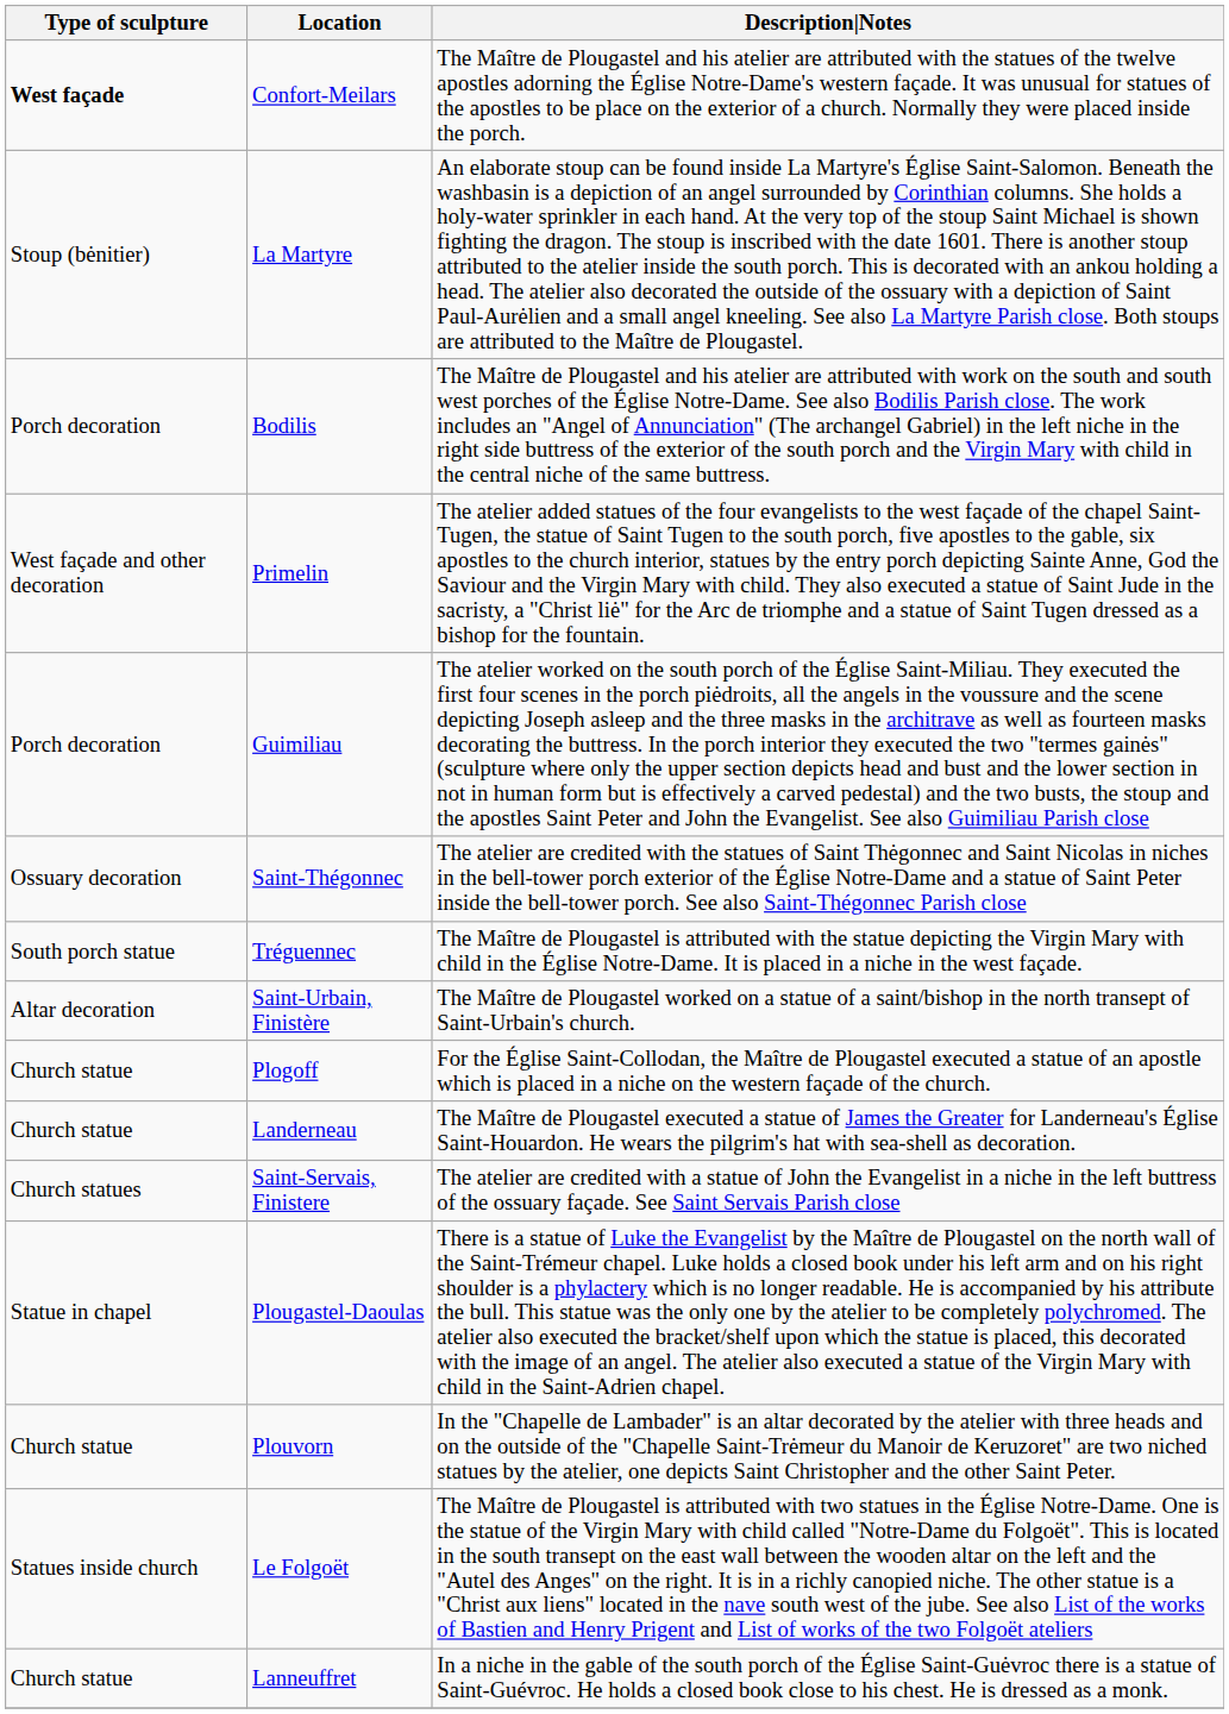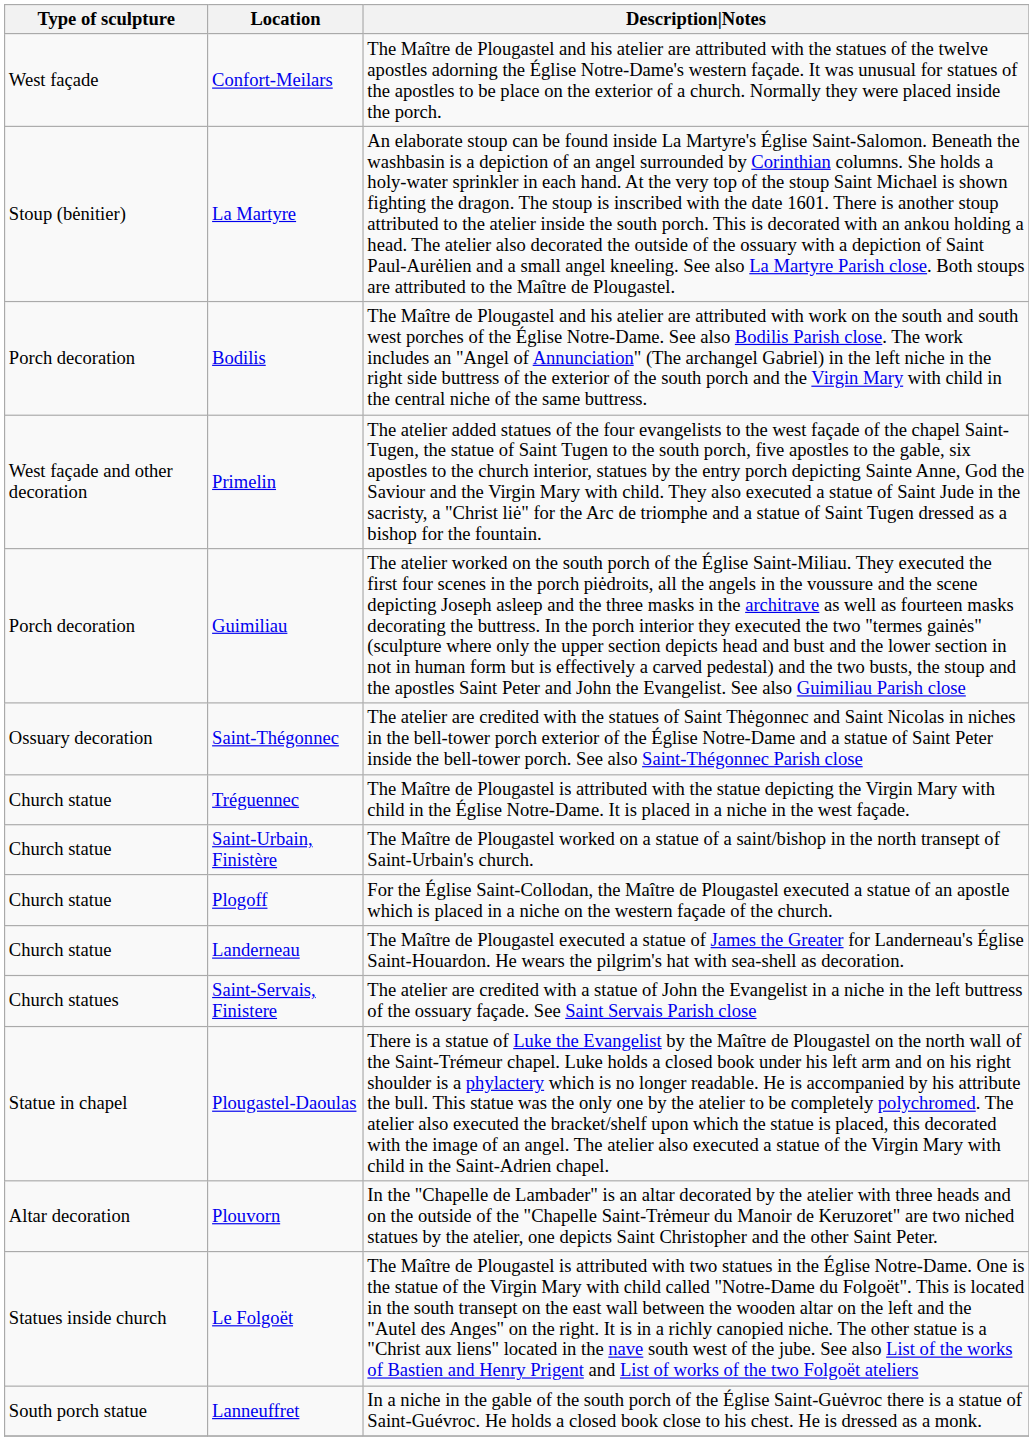 <table class="wikitable sortable" style="width:100%; margin-top:0.5em;">
 <tr>
 <th scope="col">Type of sculpture</th>
 <th scope="col">Location</th>
 <th scope="col" width="65%">Description|Notes</th>
 </tr>
 <tr>
-<td><strong>West façade</strong></td>
+<td>West façade</td>
 <td><a href='#'>Confort-Meilars</a></td>
 <td>The Maître de Plougastel and his atelier are attributed with the statues of the twelve apostles adorning the Église Notre-Dame's western façade. It was unusual for statues of the apostles to be place on the exterior of a church. Normally they were placed inside the porch.<br></td>
 </tr>
 <tr>
 <td>Stoup (bėnitier)</td>
 <td><a href='#'>La Martyre</a></td>
 <td>An elaborate stoup can be found inside La Martyre's Église Saint-Salomon. Beneath the washbasin is a depiction of an angel surrounded by <a href='#'>Corinthian</a> columns. She holds a holy-water sprinkler in each hand. At the very top of the stoup Saint Michael is shown fighting the dragon. The stoup is inscribed with the date 1601. There is another stoup attributed to the atelier inside the south porch. This is decorated with an ankou holding a head. The atelier also decorated the outside of the ossuary with a depiction of Saint Paul-Aurėlien and a small angel kneeling. See also <a href='#'>La Martyre Parish close</a>.  Both stoups are attributed to the Maître de Plougastel.<br></td>
 </tr>
 <tr>
 <td>Porch decoration</td>
 <td><a href='#'>Bodilis</a></td>
 <td>The Maître de Plougastel and his atelier are attributed with work on the south and south west porches of the Église Notre-Dame.  See also <a href='#'>Bodilis Parish close</a>. The work includes an "Angel of <a href='#'>Annunciation</a>" (The archangel Gabriel) in the left niche in the right side buttress of the exterior of the south porch and the <a href='#'>Virgin Mary</a> with child in the central niche of the same buttress.<br></td>
 </tr>
 <tr>
 <td>West façade and other decoration</td>
 <td><a href='#'>Primelin</a></td>
 <td>The atelier added statues of the four evangelists to the west façade of the chapel Saint-Tugen, the statue of Saint Tugen to the south porch, five apostles to the gable, six apostles to the church interior, statues by the entry porch depicting Sainte Anne, God the Saviour and the Virgin Mary with child. They also executed a statue of Saint Jude in the sacristy, a "Christ liė" for the Arc de triomphe and a statue of Saint Tugen dressed as a bishop for the fountain.<br></td>
 </tr>
 <tr>
 <td>Porch decoration</td>
 <td><a href='#'>Guimiliau</a></td>
 <td>The atelier worked on the south porch of the Église Saint-Miliau.  They executed the first four scenes in the porch piėdroits, all the angels in the voussure and the scene depicting Joseph asleep and the three masks in the <a href='#'>architrave</a> as well as fourteen masks decorating the buttress. In the porch interior they executed the two "termes gainės" (sculpture where only the upper section depicts head and bust and the lower section in not in human form but is effectively a carved pedestal) and the two busts, the stoup and the apostles Saint Peter and John the Evangelist. See also <a href='#'>Guimiliau Parish close</a></td>
 </tr>
 <tr>
 <td>Ossuary decoration</td>
 <td><a href='#'>Saint-Thégonnec</a></td>
 <td>The atelier are credited with the statues of Saint Thėgonnec and Saint Nicolas in niches in the bell-tower porch exterior of the Église Notre-Dame and a statue of Saint Peter inside the bell-tower porch. See also <a href='#'>Saint-Thégonnec Parish close</a><br></td>
 </tr>
 <tr>
-<td>South porch statue</td>
+<td>Church statue</td>
 <td><a href='#'>Tréguennec</a></td>
 <td>The Maître de Plougastel is attributed with the statue depicting the Virgin Mary with child in the Église Notre-Dame. It is placed in a niche in the west façade.</td>
 </tr>
 <tr>
-<td>Altar decoration</td>
+<td>Church statue</td>
 <td><a href='#'>Saint-Urbain, Finistère</a></td>
 <td>The Maître de Plougastel worked on a statue of a saint/bishop in the north transept of Saint-Urbain's church.</td>
 </tr>
 <tr>
 <td>Church statue</td>
 <td><a href='#'>Plogoff</a></td>
 <td>For the Église Saint-Collodan, the Maître de Plougastel executed a statue of an apostle which is placed in a niche on the western façade of the church.<br></td>
 </tr>
 <tr>
 <td>Church statue</td>
 <td><a href='#'>Landerneau</a></td>
 <td>The Maître de Plougastel executed a statue of <a href='#'>James the Greater</a> for Landerneau's Église Saint-Houardon. He wears the pilgrim's hat with sea-shell as decoration.</td>
 </tr>
 <tr>
 <td>Church statues</td>
 <td><a href='#'>Saint-Servais, Finistere</a></td>
 <td>The atelier are credited with a statue of John the Evangelist in a niche in the left buttress of the ossuary façade. See <a href='#'>Saint Servais Parish close</a></td>
 </tr>
 <tr>
 <td>Statue in chapel</td>
 <td><a href='#'>Plougastel-Daoulas</a></td>
 <td>There is a statue of <a href='#'>Luke the Evangelist</a> by the Maître de Plougastel on the north wall of the Saint-Trémeur chapel. Luke holds a closed book under his left arm and on his right shoulder is a <a href='#'>phylactery</a> which is no longer readable. He is accompanied by his attribute the bull. This statue was the only one by the atelier to be completely <a href='#'>polychromed</a>. The atelier also executed the bracket/shelf upon which the statue is placed, this decorated with the image of an angel. The atelier also executed a statue of the Virgin Mary with child in the Saint-Adrien chapel.</td>
 </tr>
 <tr>
-<td>Church statue</td>
+<td>Altar decoration</td>
 <td><a href='#'>Plouvorn</a></td>
 <td>In the "Chapelle de Lambader" is an altar decorated by the atelier with three heads and on the outside of the "Chapelle Saint-Trėmeur du Manoir de Keruzoret" are two niched statues by the atelier, one depicts Saint Christopher and the other Saint Peter.</td>
 </tr>
 <tr>
 <td>Statues inside church</td>
 <td><a href='#'>Le Folgoët</a></td>
 <td>The Maître de Plougastel is attributed with two statues in the Église Notre-Dame. One is the statue of the Virgin Mary with child called "Notre-Dame du Folgoët". This is located in the south transept on the east wall between the wooden altar on the left and the "Autel des Anges" on the right. It is in a richly canopied niche. The other statue is a "Christ aux liens" located in the <a href='#'>nave</a> south west of the jube. See also <a href='#'>List of the works of Bastien and Henry Prigent</a> and <a href='#'>List of works of the two Folgoët ateliers</a><br></td>
 </tr>
 <tr>
-<td>Church statue</td>
+<td>South porch statue</td>
 <td><a href='#'>Lanneuffret</a></td>
 <td>In a niche in the gable of the south porch of the Église Saint-Guėvroc there is a statue of Saint-Guévroc. He holds a closed book close to his chest. He is dressed as a monk.</td>
 </tr>
 <tr>
 </tr>
 </table>
